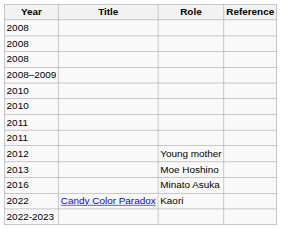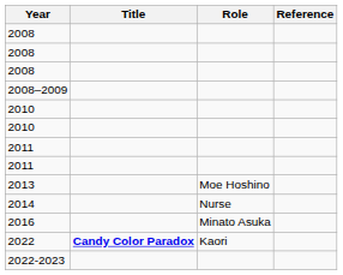 <table class="wikitable">
 <tr>
 <th>Year</th>
 <th>Title</th>
 <th>Role</th>
 <th>Reference</th>
 </tr>
 <tr>
 <td>2008</td>
 <td></td>
 <td></td>
 <td></td>
 </tr>
 <tr>
 <td>2008</td>
 <td></td>
 <td></td>
 <td></td>
 </tr>
 <tr>
 <td>2008</td>
 <td></td>
 <td></td>
 <td></td>
 </tr>
 <tr>
 <td>2008–2009</td>
 <td></td>
 <td></td>
 <td></td>
 </tr>
 <tr>
 <td>2010</td>
 <td></td>
 <td></td>
 <td></td>
 </tr>
 <tr>
 <td>2010</td>
 <td></td>
 <td></td>
 <td></td>
 </tr>
 <tr>
 <td>2011</td>
 <td></td>
 <td></td>
 <td></td>
 </tr>
 <tr>
 <td>2011</td>
 <td></td>
 <td></td>
 <td></td>
 </tr>
 <tr>
-<td>2012</td>
+<td>2013</td>
 <td></td>
-<td>Young mother</td>
+<td>Moe Hoshino</td>
 <td></td>
 </tr>
 <tr>
-<td>2013</td>
+<td>2014</td>
 <td></td>
-<td>Moe Hoshino</td>
+<td>Nurse</td>
 <td></td>
 </tr>
 <tr>
 <td>2016</td>
 <td></td>
 <td>Minato Asuka</td>
 <td></td>
 </tr>
 <tr>
 <td>2022</td>
-<td><a href='#'>Candy Color Paradox</a></td>
+<td><strong><a href='#'>Candy Color Paradox</a></strong></td>
 <td>Kaori</td>
 <td></td>
 </tr>
 <tr>
 <td>2022-2023</td>
 <td></td>
 <td></td>
 <td></td>
 </tr>
 </table>
